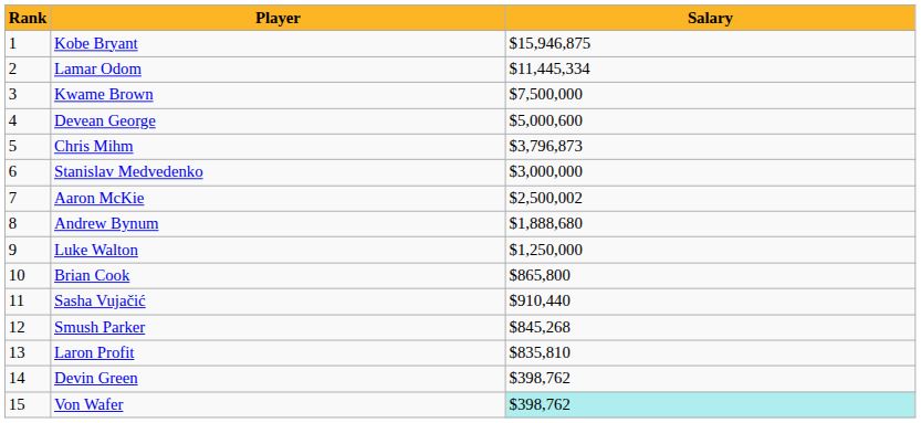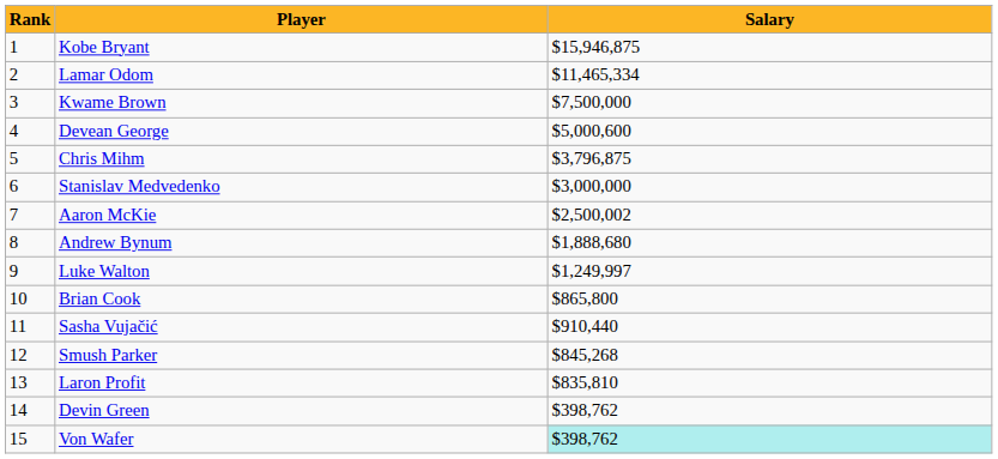 <table class="wikitable sortable sortable">
 <tr>
 <th style="background:#Fcb625;" width="5%">Rank</th>
 <th style="background:#Fcb625;" width="50%">Player</th>
 <th style="background:#Fcb625;" width="45%">Salary</th>
 </tr>
 <tr>
 <td>1</td>
 <td><a href='#'>Kobe Bryant</a></td>
 <td>$15,946,875</td>
 </tr>
 <tr>
 <td>2</td>
 <td><a href='#'>Lamar Odom</a></td>
-<td>$11,445,334</td>
+<td>$11,465,334</td>
 </tr>
 <tr>
 <td>3</td>
 <td><a href='#'>Kwame Brown</a></td>
 <td>$7,500,000</td>
 </tr>
 <tr>
 <td>4</td>
 <td><a href='#'>Devean George</a></td>
 <td>$5,000,600</td>
 </tr>
 <tr>
 <td>5</td>
 <td><a href='#'>Chris Mihm</a></td>
-<td>$3,796,873</td>
+<td>$3,796,875</td>
 </tr>
 <tr>
 <td>6</td>
 <td><a href='#'>Stanislav Medvedenko</a></td>
 <td>$3,000,000</td>
 </tr>
 <tr>
 <td>7</td>
 <td><a href='#'>Aaron McKie</a></td>
 <td>$2,500,002</td>
 </tr>
 <tr>
 <td>8</td>
 <td><a href='#'>Andrew Bynum</a></td>
 <td>$1,888,680</td>
 </tr>
 <tr>
 <td>9</td>
 <td><a href='#'>Luke Walton</a></td>
-<td>$1,250,000</td>
+<td>$1,249,997</td>
 </tr>
 <tr>
 <td>10</td>
 <td><a href='#'>Brian Cook</a></td>
 <td>$865,800</td>
 </tr>
 <tr>
 <td>11</td>
 <td><a href='#'>Sasha Vujačić</a></td>
 <td>$910,440</td>
 </tr>
 <tr>
 <td>12</td>
 <td><a href='#'>Smush Parker</a></td>
 <td>$845,268</td>
 </tr>
 <tr>
 <td>13</td>
 <td><a href='#'>Laron Profit</a></td>
 <td>$835,810</td>
 </tr>
 <tr>
 <td>14</td>
 <td><a href='#'>Devin Green</a></td>
 <td>$398,762</td>
 </tr>
 <tr>
 <td>15</td>
 <td><a href='#'>Von Wafer</a></td>
 <td style="background: paleturquoise;">$398,762</td>
 </tr>
 </table>
